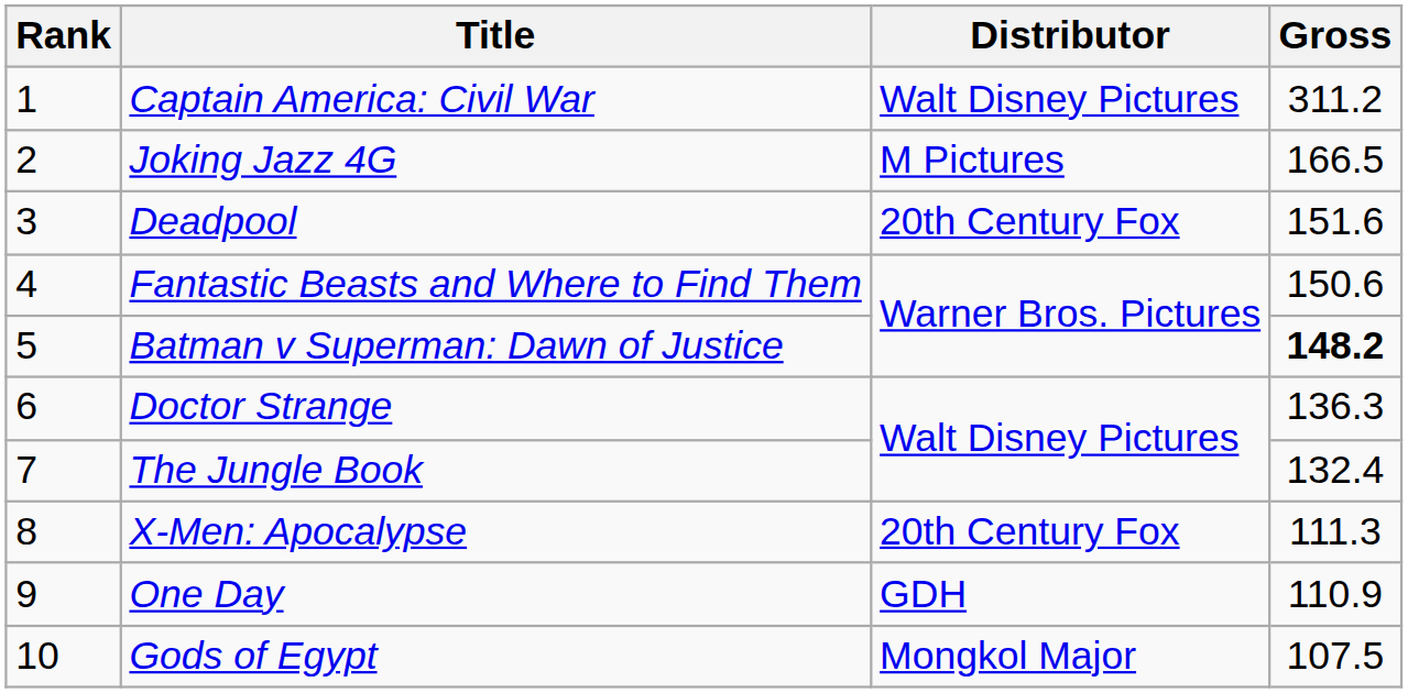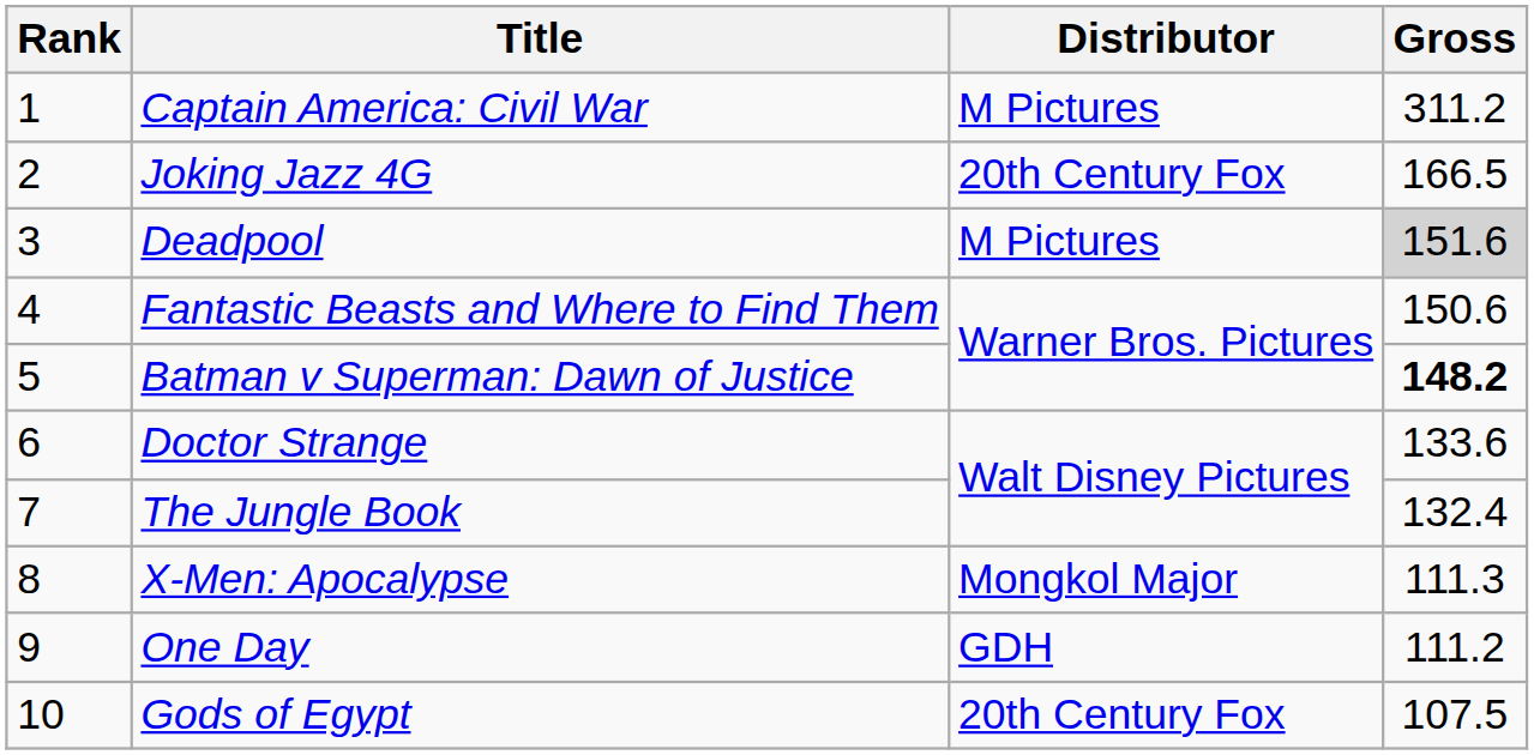 <table class="wikitable sortable" style="margin:auto; margin:auto;">
 <tr>
 <th>Rank</th>
 <th>Title</th>
 <th>Distributor</th>
 <th>Gross<br></th>
 </tr>
 <tr>
 <td>1</td>
 <td><em><a href='#'>Captain America: Civil War</a></em></td>
-<td><a href='#'>Walt Disney Pictures</a></td>
+<td><a href='#'>M Pictures</a></td>
 <td style="text-align:center;">311.2</td>
 </tr>
 <tr>
 <td>2</td>
 <td><em><a href='#'>Joking Jazz 4G</a></em></td>
-<td><a href='#'>M Pictures</a></td>
+<td><a href='#'>20th Century Fox</a></td>
 <td style="text-align:center;">166.5</td>
 </tr>
 <tr>
 <td>3</td>
 <td><em><a href='#'>Deadpool</a></em></td>
-<td><a href='#'>20th Century Fox</a></td>
-<td style="text-align:center;">151.6</td>
+<td><a href='#'>M Pictures</a></td>
+<td style="background: lightgrey; text-align:center;">151.6</td>
 </tr>
 <tr>
 <td>4</td>
 <td><em><a href='#'>Fantastic Beasts and Where to Find Them</a></em></td>
 <td rowspan="2"><a href='#'>Warner Bros. Pictures</a></td>
 <td style="text-align:center;">150.6</td>
 </tr>
 <tr>
 <td>5</td>
 <td><em><a href='#'>Batman v Superman: Dawn of Justice</a></em></td>
 <td style="text-align:center;"><strong>148.2</strong></td>
 </tr>
 <tr>
 <td>6</td>
 <td><em><a href='#'>Doctor Strange</a></em></td>
 <td rowspan="2"><a href='#'>Walt Disney Pictures</a></td>
-<td style="text-align:center;">136.3</td>
+<td style="text-align:center;">133.6</td>
 </tr>
 <tr>
 <td>7</td>
 <td><em><a href='#'>The Jungle Book</a></em></td>
 <td style="text-align:center;">132.4</td>
 </tr>
 <tr>
 <td>8</td>
 <td><em><a href='#'>X-Men: Apocalypse</a></em></td>
-<td><a href='#'>20th Century Fox</a></td>
+<td><a href='#'>Mongkol Major</a></td>
 <td style="text-align:center;">111.3</td>
 </tr>
 <tr>
 <td>9</td>
 <td><em><a href='#'>One Day</a></em></td>
 <td><a href='#'>GDH</a></td>
-<td style="text-align:center;">110.9</td>
+<td style="text-align:center;">111.2</td>
 </tr>
 <tr>
 <td>10</td>
 <td><em><a href='#'>Gods of Egypt</a></em></td>
-<td><a href='#'>Mongkol Major</a></td>
+<td><a href='#'>20th Century Fox</a></td>
 <td style="text-align:center;">107.5</td>
 </tr>
 </table>
